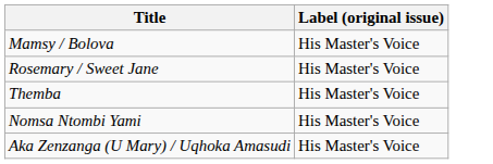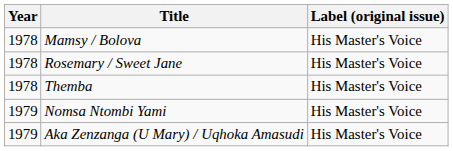 <table class="wikitable">
 <tr>
+<th>Year</th>
 <th>Title</th>
 <th>Label (original issue)</th>
 </tr>
 <tr>
+<td>1978</td>
 <td><em>Mamsy / Bolova</em></td>
 <td>His Master's Voice</td>
 </tr>
 <tr>
+<td>1978</td>
 <td><em>Rosemary / Sweet Jane</em></td>
 <td>His Master's Voice</td>
 </tr>
 <tr>
+<td>1978</td>
 <td><em>Themba</em></td>
 <td>His Master's Voice</td>
 </tr>
 <tr>
+<td>1979</td>
 <td><em>Nomsa Ntombi Yami</em></td>
 <td>His Master's Voice</td>
 </tr>
 <tr>
+<td>1979</td>
 <td><em>Aka Zenzanga (U Mary) / Uqhoka Amasudi</em></td>
 <td>His Master's Voice</td>
 </tr>
 </table>
